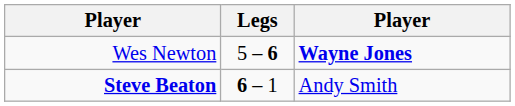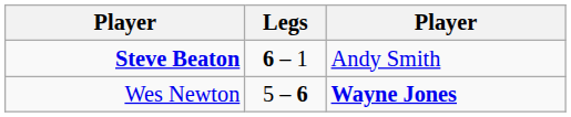 <table class=wikitable style="text-align:center">
 <tr>
 <th width=163>Player</th>
 <th width=50>Legs</th>
 <th width=163>Player</th>
 </tr>
 <tr align=left>
+<td align=right><strong><a href='#'>Steve Beaton</a></strong> </td>
+<td align=center><strong>6</strong> – 1</td>
+<td> <a href='#'>Andy Smith</a></td>
+</tr>
+<tr align=left>
 <td align=right><a href='#'>Wes Newton</a> </td>
 <td align=center>5 – <strong>6</strong></td>
 <td> <strong><a href='#'>Wayne Jones</a></strong></td>
 </tr>
-<tr align=left>
-<td align=right><strong><a href='#'>Steve Beaton</a></strong> </td>
-<td align=center><strong>6</strong> – 1</td>
-<td> <a href='#'>Andy Smith</a></td>
-</tr>
 </table>
